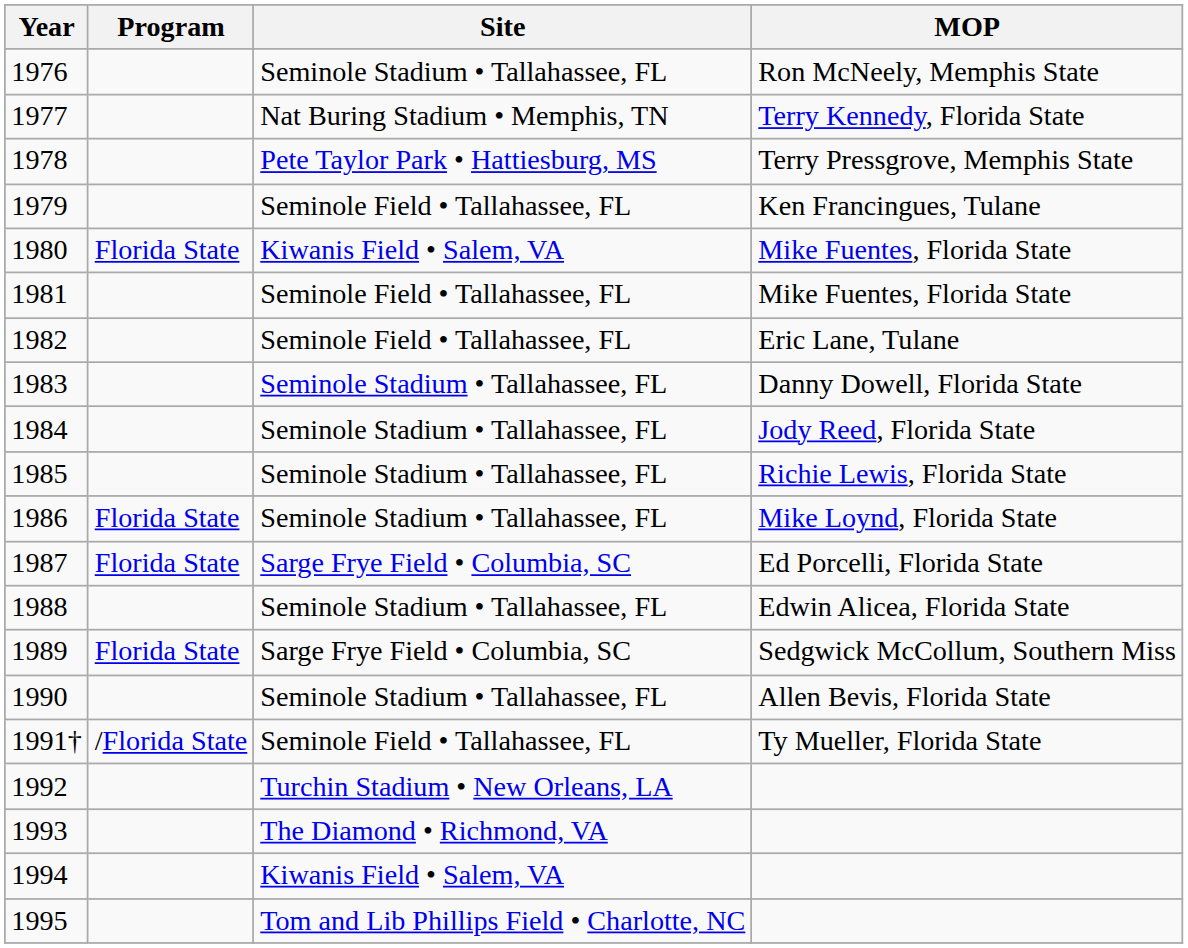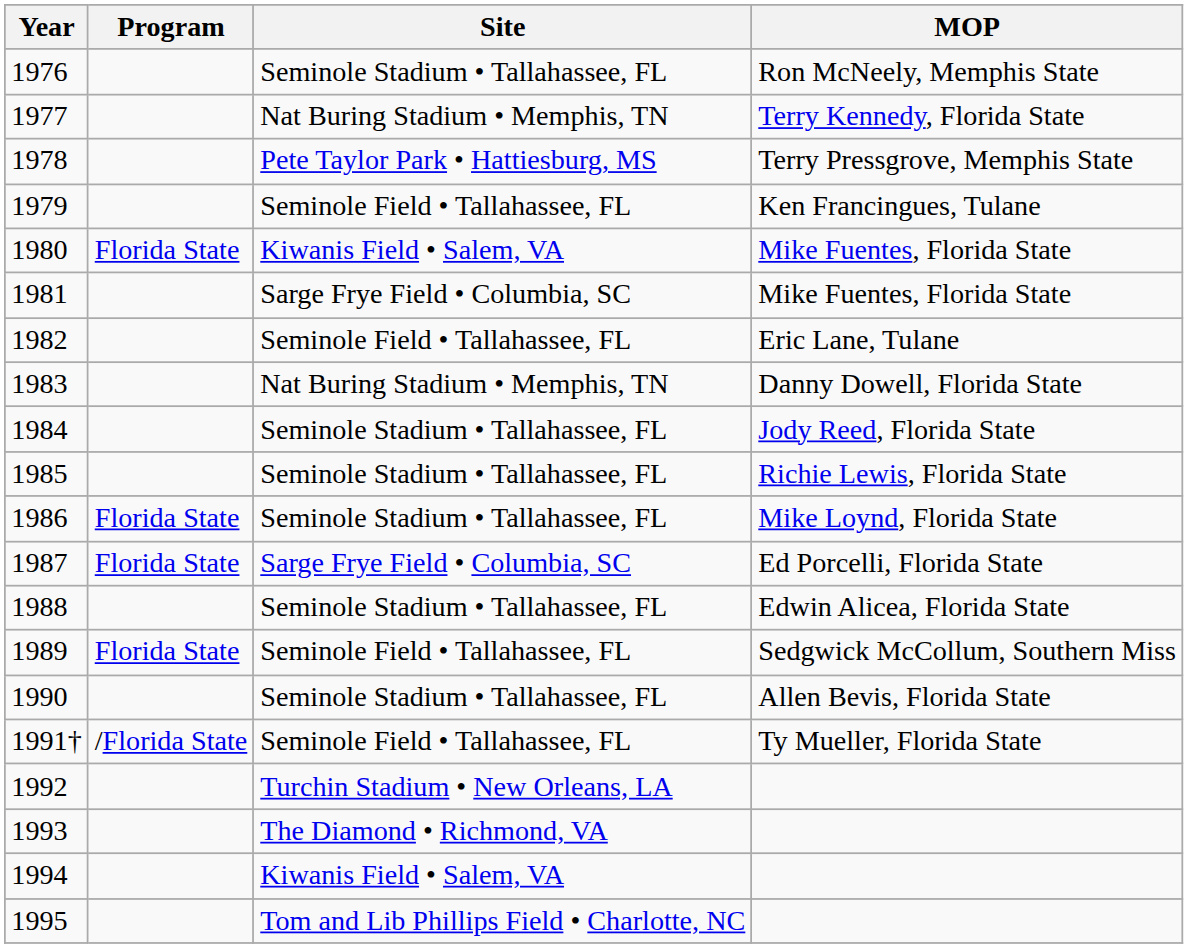 <table class="wikitable">
 <tr>
 <th>Year</th>
 <th>Program</th>
 <th>Site</th>
 <th>MOP</th>
 </tr>
 <tr>
 <td>1976</td>
 <td></td>
 <td>Seminole Stadium • Tallahassee, FL</td>
 <td>Ron McNeely, Memphis State</td>
 </tr>
 <tr>
 <td>1977</td>
 <td></td>
 <td>Nat Buring Stadium • Memphis, TN</td>
 <td><a href='#'>Terry Kennedy</a>, Florida State</td>
 </tr>
 <tr>
 <td>1978</td>
 <td></td>
 <td><a href='#'>Pete Taylor Park</a> • <a href='#'>Hattiesburg, MS</a></td>
 <td>Terry Pressgrove, Memphis State</td>
 </tr>
 <tr>
 <td>1979</td>
 <td></td>
 <td>Seminole Field • Tallahassee, FL</td>
 <td>Ken Francingues, Tulane</td>
 </tr>
 <tr>
 <td>1980</td>
 <td><a href='#'>Florida State</a></td>
 <td><a href='#'>Kiwanis Field</a> • <a href='#'>Salem, VA</a></td>
 <td><a href='#'>Mike Fuentes</a>, Florida State</td>
 </tr>
 <tr>
 <td>1981</td>
 <td></td>
-<td>Seminole Field • Tallahassee, FL</td>
+<td>Sarge Frye Field • Columbia, SC</td>
 <td>Mike Fuentes, Florida State</td>
 </tr>
 <tr>
 <td>1982</td>
 <td></td>
 <td>Seminole Field • Tallahassee, FL</td>
 <td>Eric Lane, Tulane</td>
 </tr>
 <tr>
 <td>1983</td>
 <td></td>
-<td><a href='#'>Seminole Stadium</a> • Tallahassee, FL</td>
+<td>Nat Buring Stadium • Memphis, TN</td>
 <td>Danny Dowell, Florida State</td>
 </tr>
 <tr>
 <td>1984</td>
 <td></td>
 <td>Seminole Stadium • Tallahassee, FL</td>
 <td><a href='#'>Jody Reed</a>, Florida State</td>
 </tr>
 <tr>
 <td>1985</td>
 <td></td>
 <td>Seminole Stadium • Tallahassee, FL</td>
 <td><a href='#'>Richie Lewis</a>, Florida State</td>
 </tr>
 <tr>
 <td>1986</td>
 <td><a href='#'>Florida State</a></td>
 <td>Seminole Stadium • Tallahassee, FL</td>
 <td><a href='#'>Mike Loynd</a>, Florida State</td>
 </tr>
 <tr>
 <td>1987</td>
 <td><a href='#'>Florida State</a></td>
 <td><a href='#'>Sarge Frye Field</a> • <a href='#'>Columbia, SC</a></td>
 <td>Ed Porcelli, Florida State</td>
 </tr>
 <tr>
 <td>1988</td>
 <td></td>
 <td>Seminole Stadium • Tallahassee, FL</td>
 <td>Edwin Alicea, Florida State</td>
 </tr>
 <tr>
 <td>1989</td>
 <td><a href='#'>Florida State</a></td>
-<td>Sarge Frye Field • Columbia, SC</td>
+<td>Seminole Field • Tallahassee, FL</td>
 <td>Sedgwick McCollum, Southern Miss</td>
 </tr>
 <tr>
 <td>1990</td>
 <td></td>
 <td>Seminole Stadium • Tallahassee, FL</td>
 <td>Allen Bevis, Florida State</td>
 </tr>
 <tr>
 <td>1991†</td>
 <td>/<a href='#'>Florida State</a></td>
 <td>Seminole Field • Tallahassee, FL</td>
 <td>Ty Mueller, Florida State</td>
 </tr>
 <tr>
 <td>1992</td>
 <td></td>
 <td><a href='#'>Turchin Stadium</a> • <a href='#'>New Orleans, LA</a></td>
 <td></td>
 </tr>
 <tr>
 <td>1993</td>
 <td></td>
 <td><a href='#'>The Diamond</a> • <a href='#'>Richmond, VA</a></td>
 <td></td>
 </tr>
 <tr>
 <td>1994</td>
 <td></td>
 <td><a href='#'>Kiwanis Field</a> • <a href='#'>Salem, VA</a></td>
 <td></td>
 </tr>
 <tr>
 <td>1995</td>
 <td></td>
 <td><a href='#'>Tom and Lib Phillips Field</a> • <a href='#'>Charlotte, NC</a></td>
 <td></td>
 </tr>
 </table>
